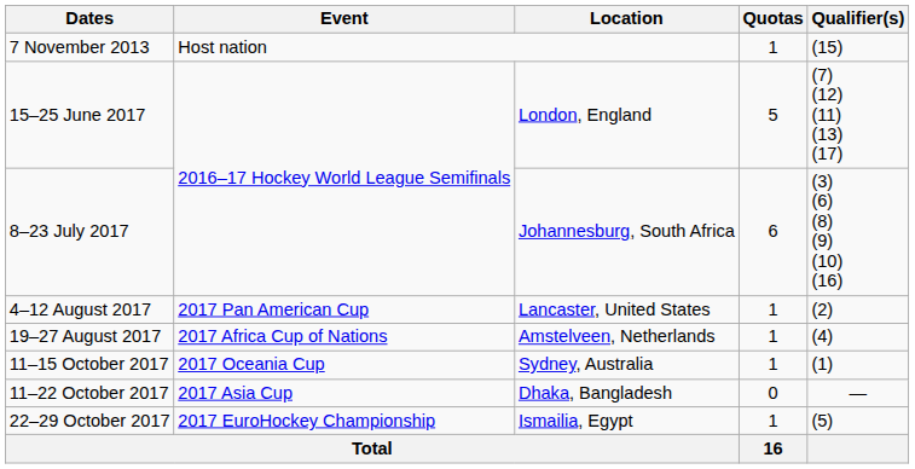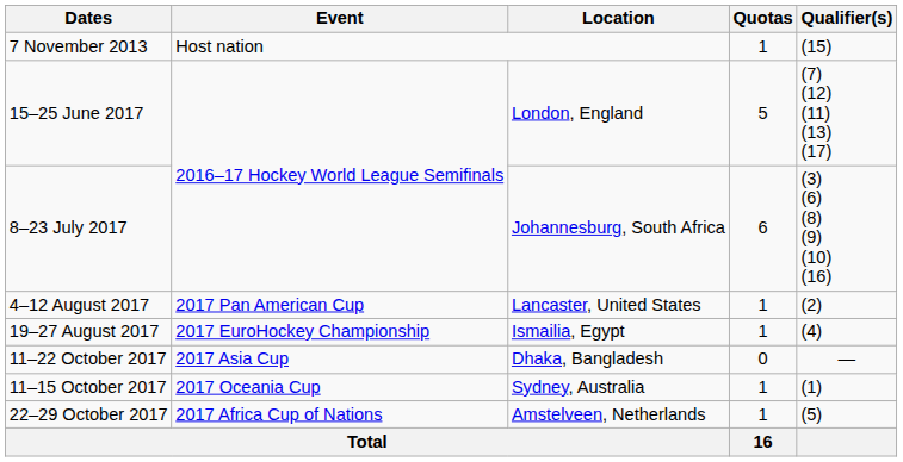 <table class=wikitable>
 <tr>
 <th>Dates</th>
 <th>Event</th>
 <th>Location</th>
 <th>Quotas</th>
 <th>Qualifier(s)</th>
 </tr>
 <tr>
 <td>7 November 2013</td>
 <td colspan=2>Host nation</td>
 <td align=center>1</td>
 <td> (15)</td>
 </tr>
 <tr>
 <td>15–25 June 2017</td>
 <td rowspan=2><a href='#'>2016–17 Hockey World League Semifinals</a></td>
 <td><a href='#'>London</a>, England</td>
 <td align=center>5</td>
 <td> (7)<br> (12)<br> (11)<br> (13)<br> (17)</td>
 </tr>
 <tr>
 <td>8–23 July 2017</td>
 <td><a href='#'>Johannesburg</a>, South Africa</td>
 <td align=center>6</td>
 <td> (3)<br> (6)<br> (8)<br> (9)<br> (10)<br> (16)</td>
 </tr>
 <tr>
 <td>4–12 August 2017</td>
 <td><a href='#'>2017 Pan American Cup</a></td>
 <td><a href='#'>Lancaster</a>, United States</td>
 <td align=center>1</td>
 <td> (2)</td>
 </tr>
 <tr>
 <td>19–27 August 2017</td>
-<td><a href='#'>2017 Africa Cup of Nations</a></td>
-<td><a href='#'>Amstelveen</a>, Netherlands</td>
+<td><a href='#'>2017 EuroHockey Championship</a></td>
+<td><a href='#'>Ismailia</a>, Egypt</td>
 <td align=center>1</td>
 <td> (4)</td>
+</tr>
+<tr>
+<td>11–22 October 2017</td>
+<td><a href='#'>2017 Asia Cup</a></td>
+<td><a href='#'>Dhaka</a>, Bangladesh</td>
+<td align=center>0</td>
+<td align=center>—</td>
 </tr>
 <tr>
 <td>11–15 October 2017</td>
 <td><a href='#'>2017 Oceania Cup</a></td>
 <td><a href='#'>Sydney</a>, Australia</td>
 <td align=center>1</td>
 <td> (1)</td>
 </tr>
 <tr>
-<td>11–22 October 2017</td>
-<td><a href='#'>2017 Asia Cup</a></td>
-<td><a href='#'>Dhaka</a>, Bangladesh</td>
-<td align=center>0</td>
-<td align=center>—</td>
-</tr>
-<tr>
 <td>22–29 October 2017</td>
-<td><a href='#'>2017 EuroHockey Championship</a></td>
-<td><a href='#'>Ismailia</a>, Egypt</td>
+<td><a href='#'>2017 Africa Cup of Nations</a></td>
+<td><a href='#'>Amstelveen</a>, Netherlands</td>
 <td align=center>1</td>
 <td> (5)</td>
 </tr>
 <tr>
 <th colspan=3>Total</th>
 <th>16</th>
 <th></th>
 </tr>
 </table>
